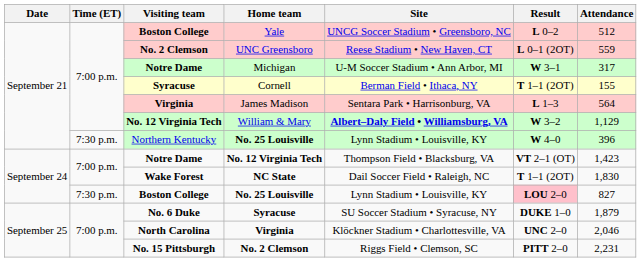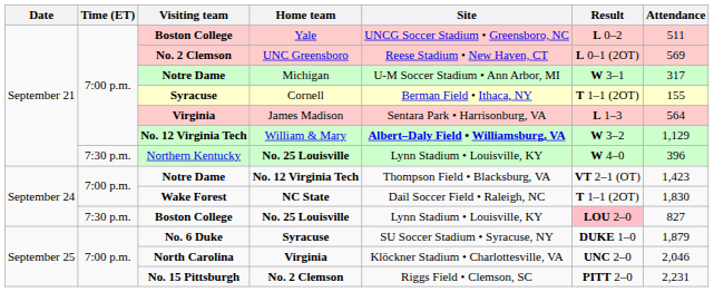 <table class="wikitable" style="font-size:95%; text-align: center;">
 <tr>
 <th>Date</th>
 <th>Time (ET)</th>
 <th>Visiting team</th>
 <th>Home team</th>
 <th>Site</th>
 <th>Result</th>
 <th>Attendance</th>
 </tr>
 <tr>
 <td rowspan=7>September 21</td>
 <td rowspan=6>7:00 p.m.</td>
 <td style="background:#fcc;"><strong>Boston College</strong></td>
 <td style="background:#fcc;"><a href='#'>Yale</a></td>
 <td style="background:#fcc;"><a href='#'>UNCG Soccer Stadium</a> • <a href='#'>Greensboro, NC</a></td>
 <td style="background:#fcc;"><strong>L</strong> 0–2</td>
-<td style="background:#fcc;">512</td>
+<td style="background:#fcc;">511</td>
 </tr>
 <tr>
 <td style="background:#fcc;"><strong>No. 2 Clemson</strong></td>
 <td style="background:#fcc;"><a href='#'>UNC Greensboro</a></td>
 <td style="background:#fcc;"><a href='#'>Reese Stadium</a> • <a href='#'>New Haven, CT</a></td>
 <td style="background:#fcc;"><strong>L</strong> 0–1 (2OT)</td>
-<td style="background:#fcc;">559</td>
+<td style="background:#fcc;">569</td>
 </tr>
 <tr>
 <td style="background:#cfc;"><strong>Notre Dame</strong></td>
 <td style="background:#cfc;">Michigan</td>
 <td style="background:#cfc;">U-M Soccer Stadium • Ann Arbor, MI</td>
 <td style="background:#cfc;"><strong>W</strong> 3–1</td>
 <td style="background:#cfc;">317</td>
 </tr>
 <tr>
 <td style="background:#ffc;"><strong>Syracuse</strong></td>
 <td style="background:#ffc;">Cornell</td>
 <td style="background:#ffc;"><a href='#'>Berman Field</a> • <a href='#'>Ithaca, NY</a></td>
 <td style="background:#ffc;"><strong>T</strong> 1–1 (2OT)</td>
 <td style="background:#ffc;">155</td>
 </tr>
 <tr>
 <td style="background:#fcc;"><strong>Virginia</strong></td>
 <td style="background:#fcc;">James Madison</td>
 <td style="background:#fcc;">Sentara Park • Harrisonburg, VA</td>
 <td style="background:#fcc;"><strong>L</strong> 1–3</td>
 <td style="background:#fcc;">564</td>
 </tr>
 <tr>
 <td style="background:#cfc;"><strong>No. 12 Virginia Tech</strong></td>
 <td style="background:#cfc;"><a href='#'>William & Mary</a></td>
 <td style="background:#cfc;"><strong><a href='#'>Albert–Daly Field</a> • <a href='#'>Williamsburg, VA</a></strong></td>
 <td style="background:#cfc;"><strong>W</strong> 3–2</td>
 <td style="background:#cfc;">1,129</td>
 </tr>
 <tr>
 <td>7:30 p.m.</td>
 <td style="background:#cfc;"><a href='#'>Northern Kentucky</a></td>
 <td style="background:#cfc;"><strong>No. 25 Louisville</strong></td>
 <td style="background:#cfc;">Lynn Stadium • Louisville, KY</td>
 <td style="background:#cfc;"><strong>W</strong> 4–0</td>
 <td style="background:#cfc;">396</td>
 </tr>
 <tr>
 <td rowspan=3>September 24</td>
 <td rowspan=2>7:00 p.m.</td>
 <td><strong>Notre Dame</strong></td>
 <td><strong>No. 12 Virginia Tech</strong></td>
 <td>Thompson Field • Blacksburg, VA</td>
 <td><strong>VT</strong> 2–1 (OT)</td>
 <td>1,423</td>
 </tr>
 <tr>
 <td><strong>Wake Forest</strong></td>
 <td><strong>NC State</strong></td>
 <td>Dail Soccer Field • Raleigh, NC</td>
 <td><strong>T</strong> 1–1 (2OT)</td>
 <td>1,830</td>
 </tr>
 <tr>
 <td>7:30 p.m.</td>
 <td><strong>Boston College</strong></td>
 <td><strong>No. 25 Louisville</strong></td>
 <td>Lynn Stadium • Louisville, KY</td>
 <td style="background: pink;"><strong>LOU</strong> 2–0</td>
 <td>827</td>
 </tr>
 <tr>
 <td rowspan=3>September 25</td>
 <td rowspan=3>7:00 p.m.</td>
 <td><strong>No. 6 Duke</strong></td>
 <td><strong>Syracuse</strong></td>
 <td>SU Soccer Stadium • Syracuse, NY</td>
 <td><strong>DUKE</strong> 1–0</td>
 <td>1,879</td>
 </tr>
 <tr>
 <td><strong>North Carolina</strong></td>
 <td><strong>Virginia</strong></td>
 <td>Klöckner Stadium • Charlottesville, VA</td>
 <td><strong>UNC</strong> 2–0</td>
 <td>2,046</td>
 </tr>
 <tr>
 <td><strong>No. 15 Pittsburgh</strong></td>
 <td><strong>No. 2 Clemson</strong></td>
 <td>Riggs Field • Clemson, SC</td>
 <td><strong>PITT</strong> 2–0</td>
 <td>2,231</td>
 </tr>
 </table>
